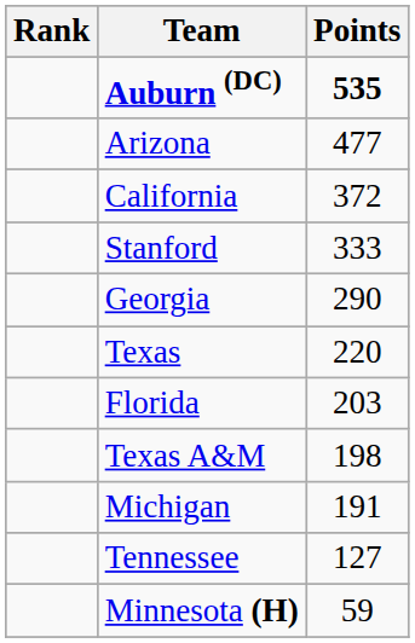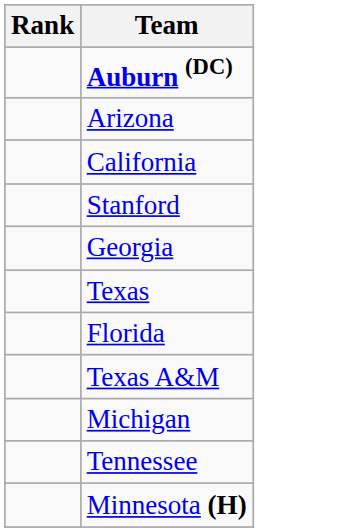 <table class="wikitable sortable" style="text-align:center">
 <tr>
 <th>Rank</th>
 <th>Team</th>
-<th>Points</th>
 </tr>
 <tr>
 <td></td>
 <td align=left><strong><a href='#'>Auburn</a></strong> <strong><sup>(DC)</sup></strong></td>
-<td><strong>535</strong></td>
 </tr>
 <tr>
 <td></td>
 <td align=left><a href='#'>Arizona</a></td>
-<td>477</td>
 </tr>
 <tr>
 <td></td>
 <td align=left><a href='#'>California</a></td>
-<td>372</td>
 </tr>
 <tr>
 <td></td>
 <td align=left><a href='#'>Stanford</a></td>
-<td>333</td>
 </tr>
 <tr>
 <td></td>
 <td align=left><a href='#'>Georgia</a></td>
-<td>290</td>
 </tr>
 <tr>
 <td></td>
 <td align=left><a href='#'>Texas</a></td>
-<td>220</td>
 </tr>
 <tr>
 <td></td>
 <td align=left><a href='#'>Florida</a></td>
-<td>203</td>
 </tr>
 <tr>
 <td></td>
 <td align=left><a href='#'>Texas A&M</a></td>
-<td>198</td>
 </tr>
 <tr>
 <td></td>
 <td align=left><a href='#'>Michigan</a></td>
-<td>191</td>
 </tr>
 <tr>
 <td></td>
 <td align=left><a href='#'>Tennessee</a></td>
-<td>127</td>
 </tr>
 <tr>
 <td></td>
 <td align=left><a href='#'>Minnesota</a> <strong>(H)</strong></td>
-<td>59</td>
 </tr>
 </table>
